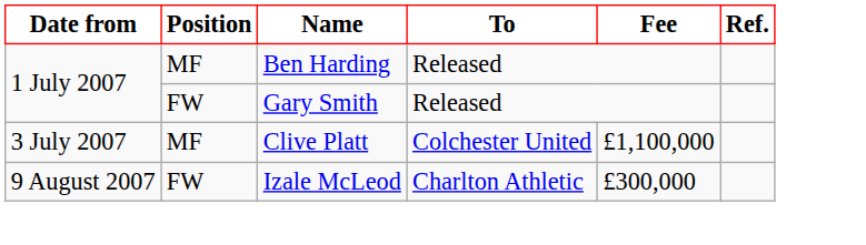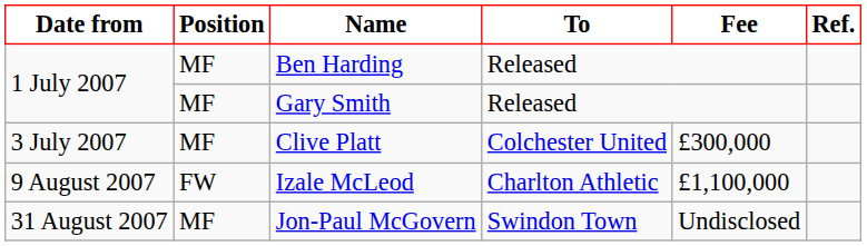 <table class="wikitable">
 <tr>
 <th style="background:#FFFFFF; color:black; border:1px solid red;">Date from</th>
 <th style="background:#FFFFFF; color:black; border:1px solid red;">Position</th>
 <th style="background:#FFFFFF; color:black; border:1px solid red;">Name</th>
 <th style="background:#FFFFFF; color:black; border:1px solid red;">To</th>
 <th style="background:#FFFFFF; color:black; border:1px solid red;">Fee</th>
 <th style="background:#FFFFFF; color:black; border:1px solid red;">Ref.</th>
 </tr>
 <tr>
 <td rowspan="2">1 July 2007</td>
 <td>MF</td>
 <td> <a href='#'>Ben Harding</a></td>
 <td colspan="2">Released</td>
 <td></td>
 </tr>
 <tr>
-<td>FW</td>
+<td>MF</td>
 <td> <a href='#'>Gary Smith</a></td>
 <td colspan="2">Released</td>
 <td></td>
 </tr>
 <tr>
 <td>3 July 2007</td>
 <td>MF</td>
 <td> <a href='#'>Clive Platt</a></td>
 <td><a href='#'>Colchester United</a></td>
-<td>£1,100,000</td>
+<td>£300,000</td>
 <td></td>
 </tr>
 <tr>
 <td>9 August 2007</td>
 <td>FW</td>
 <td> <a href='#'>Izale McLeod</a></td>
 <td><a href='#'>Charlton Athletic</a></td>
-<td>£300,000</td>
+<td>£1,100,000</td>
+<td></td>
+</tr>
+<tr>
+<td>31 August 2007</td>
+<td>MF</td>
+<td> <a href='#'>Jon-Paul McGovern</a></td>
+<td><a href='#'>Swindon Town</a></td>
+<td>Undisclosed</td>
 <td></td>
 </tr>
 </table>
